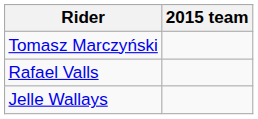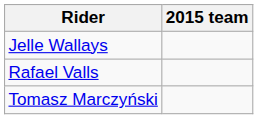 <table class="wikitable">
 <tr>
 <th>Rider</th>
 <th>2015 team</th>
 </tr>
 <tr>
-<td><a href='#'>Tomasz Marczyński</a></td>
+<td><a href='#'>Jelle Wallays</a></td>
 <td></td>
 </tr>
 <tr>
 <td><a href='#'>Rafael Valls</a></td>
 <td></td>
 </tr>
 <tr>
-<td><a href='#'>Jelle Wallays</a></td>
+<td><a href='#'>Tomasz Marczyński</a></td>
 <td></td>
 </tr>
 </table>
